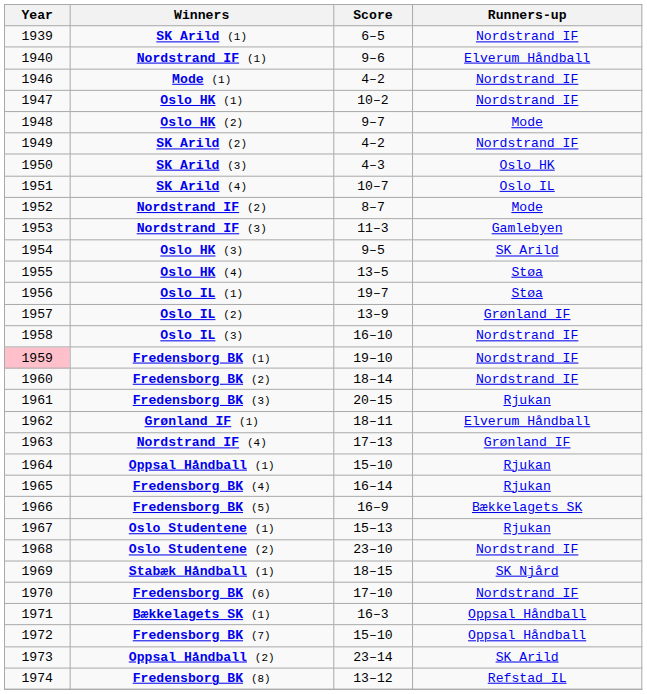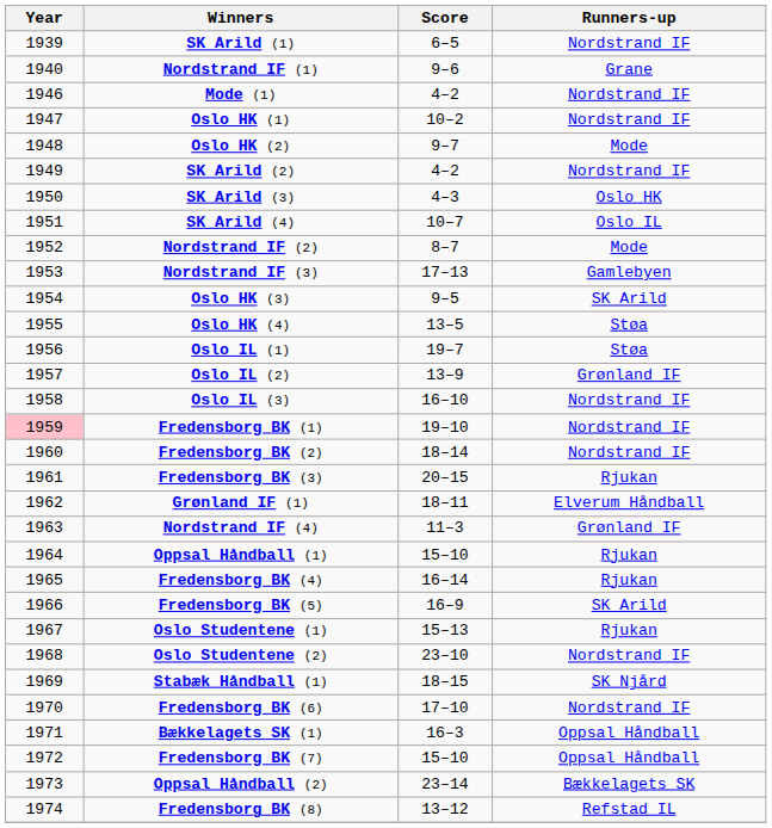 <table class="wikitable" style="text-align: center; width: 50%;">
 <tr>
 <th>Year</th>
 <th>Winners</th>
 <th>Score</th>
 <th>Runners-up</th>
 </tr>
 <tr>
 <td>1939</td>
 <td><strong><a href='#'>SK Arild</a></strong> <small>(1)</small></td>
 <td>6–5</td>
 <td><a href='#'>Nordstrand IF</a></td>
 </tr>
 <tr>
 <td>1940</td>
 <td><strong><a href='#'>Nordstrand IF</a></strong> <small>(1)</small></td>
 <td>9–6</td>
-<td><a href='#'>Elverum Håndball</a></td>
+<td><a href='#'>Grane</a></td>
 </tr>
 <tr>
 <td>1946</td>
 <td><strong><a href='#'>Mode</a></strong> <small>(1)</small></td>
 <td>4–2</td>
 <td><a href='#'>Nordstrand IF</a></td>
 </tr>
 <tr>
 <td>1947</td>
 <td><strong><a href='#'>Oslo HK</a></strong> <small>(1)</small></td>
 <td>10–2</td>
 <td><a href='#'>Nordstrand IF</a></td>
 </tr>
 <tr>
 <td>1948</td>
 <td><strong><a href='#'>Oslo HK</a></strong> <small>(2)</small></td>
 <td>9–7</td>
 <td><a href='#'>Mode</a></td>
 </tr>
 <tr>
 <td>1949</td>
 <td><strong><a href='#'>SK Arild</a></strong> <small>(2)</small></td>
 <td>4–2</td>
 <td><a href='#'>Nordstrand IF</a></td>
 </tr>
 <tr>
 <td>1950</td>
 <td><strong><a href='#'>SK Arild</a></strong> <small>(3)</small></td>
 <td>4–3</td>
 <td><a href='#'>Oslo HK</a></td>
 </tr>
 <tr>
 <td>1951</td>
 <td><strong><a href='#'>SK Arild</a></strong> <small>(4)</small></td>
 <td>10–7</td>
 <td><a href='#'>Oslo IL</a></td>
 </tr>
 <tr>
 <td>1952</td>
 <td><strong><a href='#'>Nordstrand IF</a></strong> <small>(2)</small></td>
 <td>8–7</td>
 <td><a href='#'>Mode</a></td>
 </tr>
 <tr>
 <td>1953</td>
 <td><strong><a href='#'>Nordstrand IF</a></strong> <small>(3)</small></td>
-<td>11–3</td>
+<td>17–13</td>
 <td><a href='#'>Gamlebyen</a></td>
 </tr>
 <tr>
 <td>1954</td>
 <td><strong><a href='#'>Oslo HK</a></strong> <small>(3)</small></td>
 <td>9–5</td>
 <td><a href='#'>SK Arild</a></td>
 </tr>
 <tr>
 <td>1955</td>
 <td><strong><a href='#'>Oslo HK</a></strong> <small>(4)</small></td>
 <td>13–5</td>
 <td><a href='#'>Støa</a></td>
 </tr>
 <tr>
 <td>1956</td>
 <td><strong><a href='#'>Oslo IL</a></strong> <small>(1)</small></td>
 <td>19–7</td>
 <td><a href='#'>Støa</a></td>
 </tr>
 <tr>
 <td>1957</td>
 <td><strong><a href='#'>Oslo IL</a></strong> <small>(2)</small></td>
 <td>13–9</td>
 <td><a href='#'>Grønland IF</a></td>
 </tr>
 <tr>
 <td>1958</td>
 <td><strong><a href='#'>Oslo IL</a></strong> <small>(3)</small></td>
 <td>16–10</td>
 <td><a href='#'>Nordstrand IF</a></td>
 </tr>
 <tr>
 <td style="background: pink;">1959</td>
 <td><strong><a href='#'>Fredensborg BK</a></strong> <small>(1)</small></td>
 <td>19–10</td>
 <td><a href='#'>Nordstrand IF</a></td>
 </tr>
 <tr>
 <td>1960</td>
 <td><strong><a href='#'>Fredensborg BK</a></strong> <small>(2)</small></td>
 <td>18–14</td>
 <td><a href='#'>Nordstrand IF</a></td>
 </tr>
 <tr>
 <td>1961</td>
 <td><strong><a href='#'>Fredensborg BK</a></strong> <small>(3)</small></td>
 <td>20–15</td>
 <td><a href='#'>Rjukan</a></td>
 </tr>
 <tr>
 <td>1962</td>
 <td><strong><a href='#'>Grønland IF</a></strong> <small>(1)</small></td>
 <td>18–11</td>
 <td><a href='#'>Elverum Håndball</a></td>
 </tr>
 <tr>
 <td>1963</td>
 <td><strong><a href='#'>Nordstrand IF</a></strong> <small>(4)</small></td>
-<td>17–13</td>
+<td>11–3</td>
 <td><a href='#'>Grønland IF</a></td>
 </tr>
 <tr>
 <td>1964</td>
 <td><strong><a href='#'>Oppsal Håndball</a></strong> <small>(1)</small></td>
 <td>15–10</td>
 <td><a href='#'>Rjukan</a></td>
 </tr>
 <tr>
 <td>1965</td>
 <td><strong><a href='#'>Fredensborg BK</a></strong> <small>(4)</small></td>
 <td>16–14</td>
 <td><a href='#'>Rjukan</a></td>
 </tr>
 <tr>
 <td>1966</td>
 <td><strong><a href='#'>Fredensborg BK</a></strong> <small>(5)</small></td>
 <td>16–9</td>
-<td><a href='#'>Bækkelagets SK</a></td>
+<td><a href='#'>SK Arild</a></td>
 </tr>
 <tr>
 <td>1967</td>
 <td><strong><a href='#'>Oslo Studentene</a></strong> <small>(1)</small></td>
 <td>15–13</td>
 <td><a href='#'>Rjukan</a></td>
 </tr>
 <tr>
 <td>1968</td>
 <td><strong><a href='#'>Oslo Studentene</a></strong> <small>(2)</small></td>
 <td>23–10</td>
 <td><a href='#'>Nordstrand IF</a></td>
 </tr>
 <tr>
 <td>1969</td>
 <td><strong><a href='#'>Stabæk Håndball</a></strong> <small>(1)</small></td>
 <td>18–15</td>
 <td><a href='#'>SK Njård</a></td>
 </tr>
 <tr>
 <td>1970</td>
 <td><strong><a href='#'>Fredensborg BK</a></strong> <small>(6)</small></td>
 <td>17–10</td>
 <td><a href='#'>Nordstrand IF</a></td>
 </tr>
 <tr>
 <td>1971</td>
 <td><strong><a href='#'>Bækkelagets SK</a></strong> <small>(1)</small></td>
 <td>16–3</td>
 <td><a href='#'>Oppsal Håndball</a></td>
 </tr>
 <tr>
 <td>1972</td>
 <td><strong><a href='#'>Fredensborg BK</a></strong> <small>(7)</small></td>
 <td>15–10</td>
 <td><a href='#'>Oppsal Håndball</a></td>
 </tr>
 <tr>
 <td>1973</td>
 <td><strong><a href='#'>Oppsal Håndball</a></strong> <small>(2)</small></td>
 <td>23–14</td>
-<td><a href='#'>SK Arild</a></td>
+<td><a href='#'>Bækkelagets SK</a></td>
 </tr>
 <tr>
 <td>1974</td>
 <td><strong><a href='#'>Fredensborg BK</a></strong> <small>(8)</small></td>
 <td>13–12</td>
 <td><a href='#'>Refstad IL</a></td>
 </tr>
 <tr>
 </tr>
 </table>
